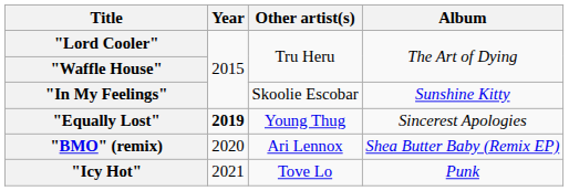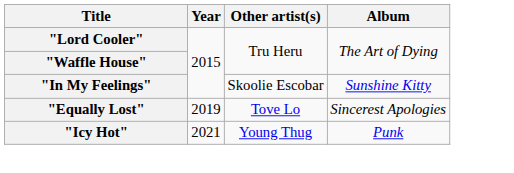 <table class="wikitable plainrowheaders" style="text-align:center;">
 <tr>
 <th scope="col" style="width:12em;">Title</th>
 <th scope="col">Year</th>
 <th scope="col">Other artist(s)</th>
 <th scope="col">Album</th>
 </tr>
 <tr>
 <th scope="row">"Lord Cooler"</th>
 <td rowspan="3">2015</td>
 <td style="text-align:center;" rowspan="2">Tru Heru</td>
 <td rowspan="2"><em>The Art of Dying</em></td>
 </tr>
 <tr>
 <th scope="row">"Waffle House"</th>
 </tr>
 <tr>
 <th scope="row">"In My Feelings"</th>
 <td style="text-align:center;">Skoolie Escobar</td>
 <td><em><a href='#'>Sunshine Kitty</a></em></td>
 </tr>
 <tr>
 <th scope="row">"Equally Lost"</th>
-<td><strong>2019</strong></td>
-<td><a href='#'>Young Thug</a></td>
+<td>2019</td>
+<td style="text-align:center;"><a href='#'>Tove Lo</a></td>
 <td><em>Sincerest Apologies</em></td>
-</tr>
-<tr>
-<th scope="row">"<a href='#'>BMO</a>" (remix)</th>
-<td>2020</td>
-<td><a href='#'>Ari Lennox</a></td>
-<td><em><a href='#'>Shea Butter Baby (Remix EP)</a></em></td>
 </tr>
 <tr>
 <th scope="row">"Icy Hot"</th>
 <td>2021</td>
-<td style="text-align:center;"><a href='#'>Tove Lo</a></td>
+<td><a href='#'>Young Thug</a></td>
 <td><em><a href='#'>Punk</a></em></td>
 </tr>
 </table>
